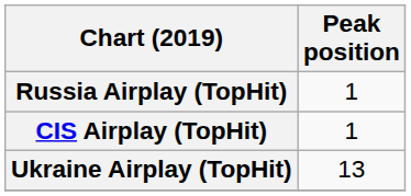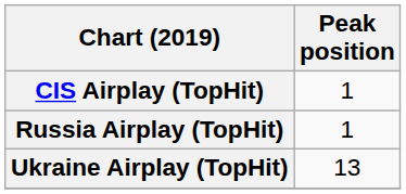 <table class="wikitable sortable plainrowheaders" style="text-align:center">
 <tr>
 <th scope="col">Chart (2019)</th>
 <th scope="col">Peak<br>position</th>
 </tr>
 <tr>
-<th scope="row">Russia Airplay (TopHit)</th>
+<th scope="row"><a href='#'>CIS</a> Airplay (TopHit)</th>
 <td>1</td>
 </tr>
 <tr>
-<th scope="row"><a href='#'>CIS</a> Airplay (TopHit)</th>
+<th scope="row">Russia Airplay (TopHit)</th>
 <td>1</td>
 </tr>
 <tr>
 <th scope="row">Ukraine Airplay (TopHit)</th>
 <td>13</td>
 </tr>
 <tr>
 </tr>
 </table>
